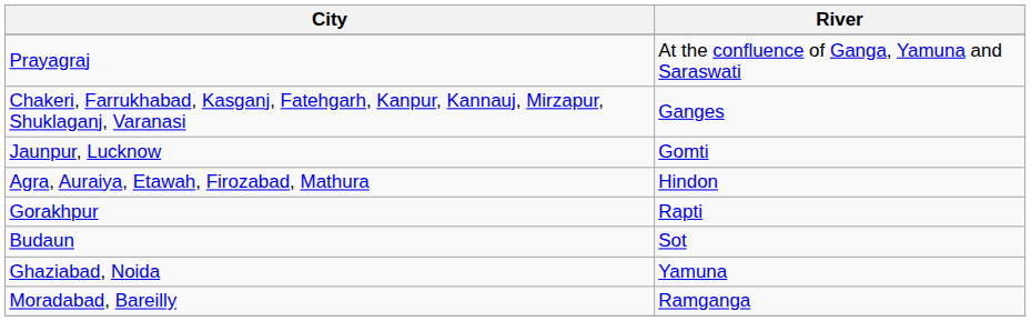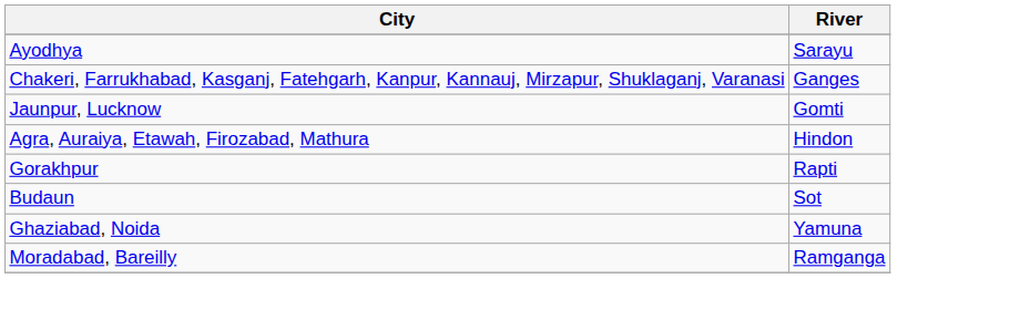 <table class="wikitable sortable">
 <tr>
 <th>City</th>
 <th>River</th>
 </tr>
 <tr Agra Yamuna>
 </tr>
 <tr>
-<td><a href='#'>Prayagraj</a></td>
-<td>At the <a href='#'>confluence</a> of <a href='#'>Ganga</a>, <a href='#'>Yamuna</a> and <a href='#'>Saraswati</a></td>
+<td><a href='#'>Ayodhya</a></td>
+<td><a href='#'>Sarayu</a></td>
 </tr>
 <tr>
 <td><a href='#'>Chakeri</a>, <a href='#'>Farrukhabad</a>, <a href='#'>Kasganj</a>, <a href='#'>Fatehgarh</a>, <a href='#'>Kanpur</a>, <a href='#'>Kannauj</a>, <a href='#'>Mirzapur</a>, <a href='#'>Shuklaganj</a>, <a href='#'>Varanasi</a></td>
 <td><a href='#'>Ganges</a></td>
 </tr>
 <tr>
 <td><a href='#'>Jaunpur</a>, <a href='#'>Lucknow</a></td>
 <td><a href='#'>Gomti</a></td>
 </tr>
 <tr>
 <td><a href='#'>Agra</a>, <a href='#'>Auraiya</a>, <a href='#'>Etawah</a>, <a href='#'>Firozabad</a>, <a href='#'>Mathura</a></td>
 <td><a href='#'>Hindon</a></td>
 </tr>
 <tr>
 <td><a href='#'>Gorakhpur</a></td>
 <td><a href='#'>Rapti</a></td>
 </tr>
 <tr>
 <td><a href='#'>Budaun</a></td>
 <td><a href='#'>Sot</a></td>
 </tr>
 <tr>
 <td><a href='#'>Ghaziabad</a>, <a href='#'>Noida</a></td>
 <td><a href='#'>Yamuna</a></td>
 </tr>
 <tr>
 <td><a href='#'>Moradabad</a>, <a href='#'>Bareilly</a></td>
 <td><a href='#'>Ramganga</a></td>
 </tr>
 <tr>
 </tr>
 </table>
